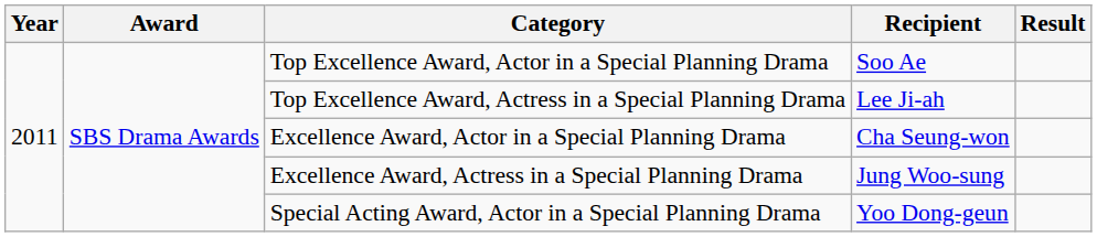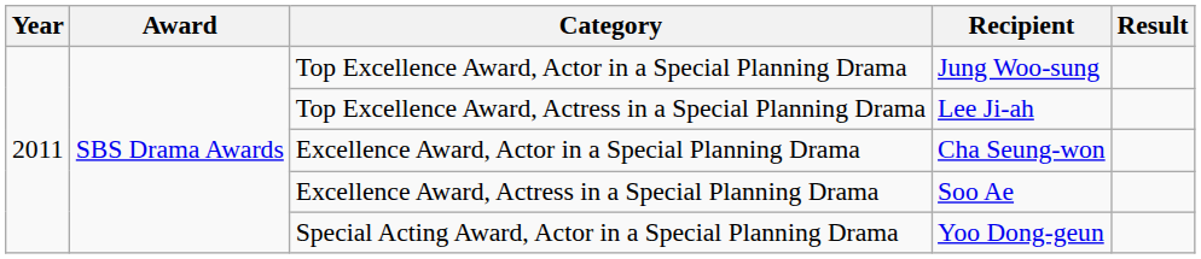 <table class="wikitable">
 <tr>
 <th>Year</th>
 <th>Award</th>
 <th>Category</th>
 <th>Recipient</th>
 <th>Result</th>
 </tr>
 <tr>
 <td rowspan=5 style="text-align:center;">2011</td>
 <td rowspan=5 style="text-align:center;"><a href='#'>SBS Drama Awards</a></td>
 <td>Top Excellence Award, Actor in a Special Planning Drama</td>
-<td><a href='#'>Soo Ae</a></td>
+<td><a href='#'>Jung Woo-sung</a></td>
 <td></td>
 </tr>
 <tr>
 <td>Top Excellence Award, Actress in a Special Planning Drama</td>
 <td><a href='#'>Lee Ji-ah</a></td>
 <td></td>
 </tr>
 <tr>
 <td>Excellence Award, Actor in a Special Planning Drama</td>
 <td><a href='#'>Cha Seung-won</a></td>
 <td></td>
 </tr>
 <tr>
 <td>Excellence Award, Actress in a Special Planning Drama</td>
-<td><a href='#'>Jung Woo-sung</a></td>
+<td><a href='#'>Soo Ae</a></td>
 <td></td>
 </tr>
 <tr>
 <td>Special Acting Award, Actor in a Special Planning Drama</td>
 <td><a href='#'>Yoo Dong-geun</a></td>
 <td></td>
 </tr>
 </table>
